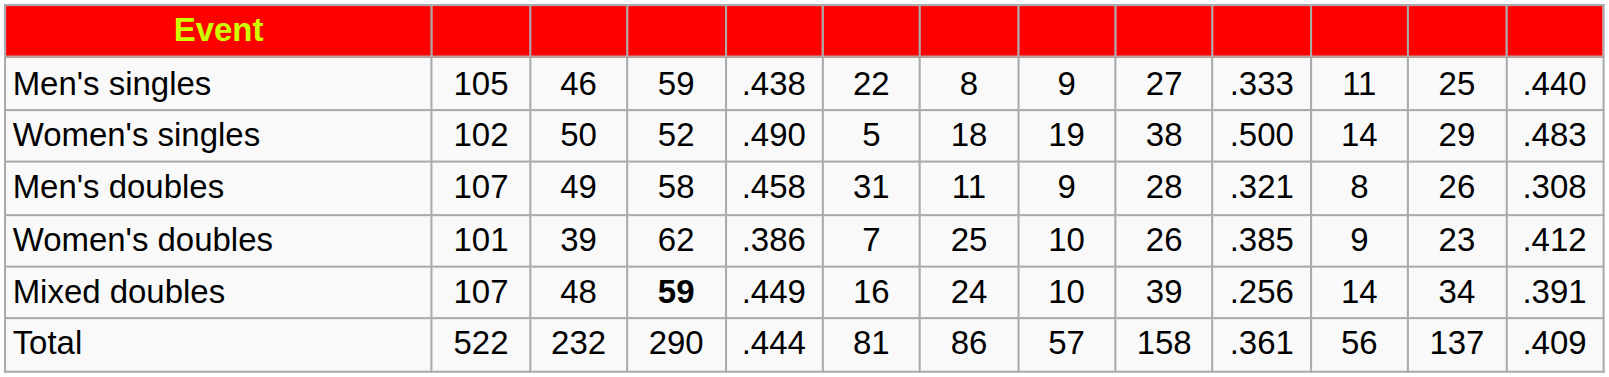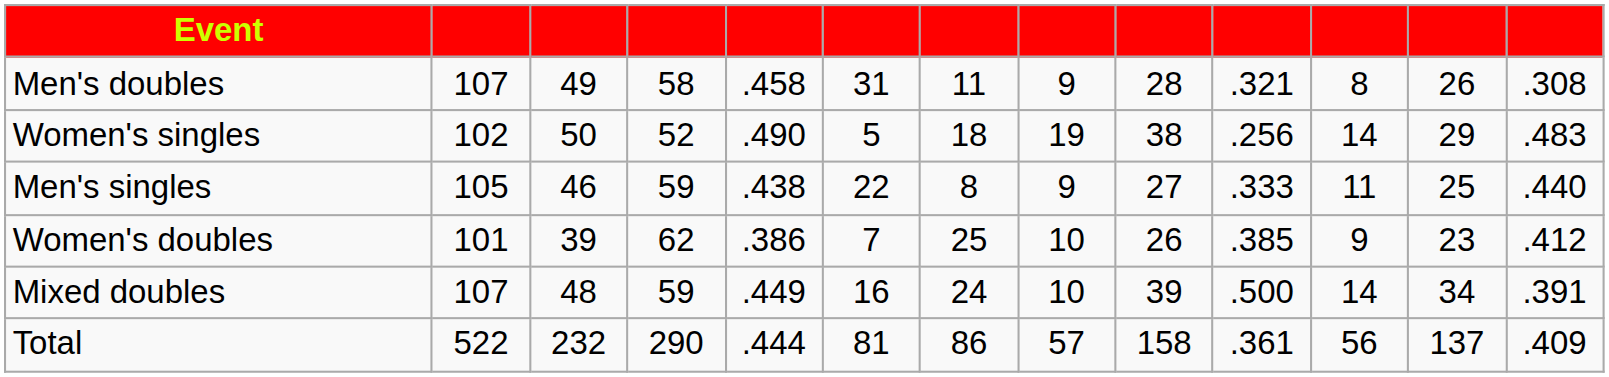 <table class="wikitable" style="text-align:center">
 <tr>
 <th style="background:red; color:#CCFF00" width="200px">Event</th>
 <th style="background:red; color:#CCFF00" width="40px"></th>
 <th style="background:red; color:#CCFF00" width="40px"></th>
 <th style="background:red; color:#CCFF00" width="40px"></th>
 <th style="background:red; color:#CCFF00" width="40px"></th>
 <th style="background:red; color:#CCFF00" width="40px"></th>
 <th style="background:red; color:#CCFF00" width="40px"></th>
 <th style="background:red; color:#CCFF00" width="40px"></th>
 <th style="background:red; color:#CCFF00" width="40px"></th>
 <th style="background:red; color:#CCFF00" width="40px"></th>
 <th style="background:red; color:#CCFF00" width="40px"></th>
 <th style="background:red; color:#CCFF00" width="40px"></th>
 <th style="background:red; color:#CCFF00" width="40px"></th>
 </tr>
 <tr>
+<td style="text-align:left">Men's doubles</td>
+<td>107</td>
+<td>49</td>
+<td>58</td>
+<td>.458</td>
+<td>31</td>
+<td>11</td>
+<td>9</td>
+<td>28</td>
+<td>.321</td>
+<td>8</td>
+<td>26</td>
+<td>.308</td>
+</tr>
+<tr>
+<td style="text-align:left">Women's singles</td>
+<td>102</td>
+<td>50</td>
+<td>52</td>
+<td>.490</td>
+<td>5</td>
+<td>18</td>
+<td>19</td>
+<td>38</td>
+<td>.256</td>
+<td>14</td>
+<td>29</td>
+<td>.483</td>
+</tr>
+<tr>
 <td style="text-align:left">Men's singles</td>
 <td>105</td>
 <td>46</td>
 <td>59</td>
 <td>.438</td>
 <td>22</td>
 <td>8</td>
 <td>9</td>
 <td>27</td>
 <td>.333</td>
 <td>11</td>
 <td>25</td>
 <td>.440</td>
-</tr>
-<tr>
-<td style="text-align:left">Women's singles</td>
-<td>102</td>
-<td>50</td>
-<td>52</td>
-<td>.490</td>
-<td>5</td>
-<td>18</td>
-<td>19</td>
-<td>38</td>
-<td>.500</td>
-<td>14</td>
-<td>29</td>
-<td>.483</td>
-</tr>
-<tr>
-<td style="text-align:left">Men's doubles</td>
-<td>107</td>
-<td>49</td>
-<td>58</td>
-<td>.458</td>
-<td>31</td>
-<td>11</td>
-<td>9</td>
-<td>28</td>
-<td>.321</td>
-<td>8</td>
-<td>26</td>
-<td>.308</td>
 </tr>
 <tr>
 <td style="text-align:left">Women's doubles</td>
 <td>101</td>
 <td>39</td>
 <td>62</td>
 <td>.386</td>
 <td>7</td>
 <td>25</td>
 <td>10</td>
 <td>26</td>
 <td>.385</td>
 <td>9</td>
 <td>23</td>
 <td>.412</td>
 </tr>
 <tr>
 <td style="text-align:left">Mixed doubles</td>
 <td>107</td>
 <td>48</td>
-<td><strong>59</strong></td>
+<td>59</td>
 <td>.449</td>
 <td>16</td>
 <td>24</td>
 <td>10</td>
 <td>39</td>
-<td>.256</td>
+<td>.500</td>
 <td>14</td>
 <td>34</td>
 <td>.391</td>
 </tr>
 <tr>
 <td style="text-align:left">Total</td>
 <td>522</td>
 <td>232</td>
 <td>290</td>
 <td>.444</td>
 <td>81</td>
 <td>86</td>
 <td>57</td>
 <td>158</td>
 <td>.361</td>
 <td>56</td>
 <td>137</td>
 <td>.409</td>
 </tr>
 </table>
